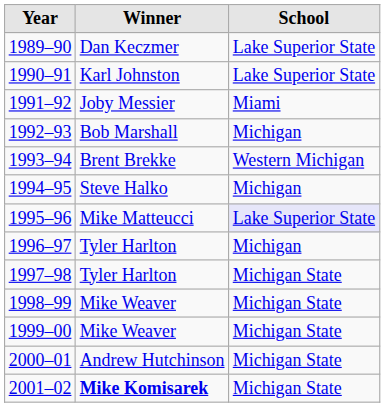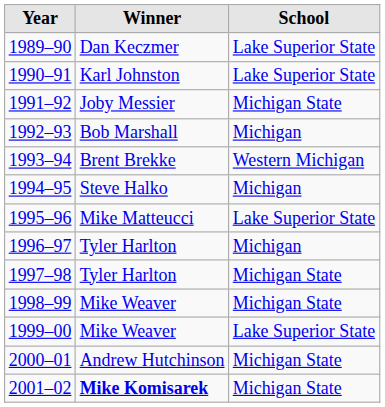 <table class="wikitable sortable">
 <tr>
 <th style="background:#e5e5e5;">Year</th>
 <th style="background:#e5e5e5;">Winner</th>
 <th style="background:#e5e5e5;">School</th>
 </tr>
 <tr>
 <td><a href='#'>1989–90</a></td>
 <td><a href='#'>Dan Keczmer</a></td>
 <td><a href='#'>Lake Superior State</a></td>
 </tr>
 <tr>
 <td><a href='#'>1990–91</a></td>
 <td><a href='#'>Karl Johnston</a></td>
 <td><a href='#'>Lake Superior State</a></td>
 </tr>
 <tr>
 <td><a href='#'>1991–92</a></td>
 <td><a href='#'>Joby Messier</a></td>
-<td><a href='#'>Miami</a></td>
+<td><a href='#'>Michigan State</a></td>
 </tr>
 <tr>
 <td><a href='#'>1992–93</a></td>
 <td><a href='#'>Bob Marshall</a></td>
 <td><a href='#'>Michigan</a></td>
 </tr>
 <tr>
 <td><a href='#'>1993–94</a></td>
 <td><a href='#'>Brent Brekke</a></td>
 <td><a href='#'>Western Michigan</a></td>
 </tr>
 <tr>
 <td><a href='#'>1994–95</a></td>
 <td><a href='#'>Steve Halko</a></td>
 <td><a href='#'>Michigan</a></td>
 </tr>
 <tr>
 <td><a href='#'>1995–96</a></td>
 <td><a href='#'>Mike Matteucci</a></td>
-<td style="background: lavender;"><a href='#'>Lake Superior State</a></td>
+<td><a href='#'>Lake Superior State</a></td>
 </tr>
 <tr>
 <td><a href='#'>1996–97</a></td>
 <td><a href='#'>Tyler Harlton</a></td>
 <td><a href='#'>Michigan</a></td>
 </tr>
 <tr>
 <td><a href='#'>1997–98</a></td>
 <td><a href='#'>Tyler Harlton</a></td>
 <td><a href='#'>Michigan State</a></td>
 </tr>
 <tr>
 <td><a href='#'>1998–99</a></td>
 <td><a href='#'>Mike Weaver</a></td>
 <td><a href='#'>Michigan State</a></td>
 </tr>
 <tr>
 <td><a href='#'>1999–00</a></td>
 <td><a href='#'>Mike Weaver</a></td>
-<td><a href='#'>Michigan State</a></td>
+<td><a href='#'>Lake Superior State</a></td>
 </tr>
 <tr>
 <td><a href='#'>2000–01</a></td>
 <td><a href='#'>Andrew Hutchinson</a></td>
 <td><a href='#'>Michigan State</a></td>
 </tr>
 <tr>
 <td><a href='#'>2001–02</a></td>
 <td><strong><a href='#'>Mike Komisarek</a></strong></td>
 <td><a href='#'>Michigan State</a></td>
 </tr>
 </table>
